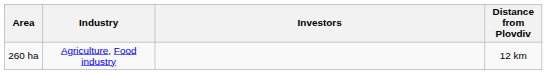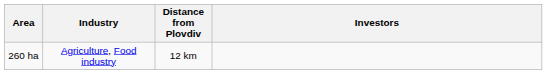 <table class="wikitable" style="text-align:center">
 <tr>
 <th width="70">Area</th>
 <th width="250">Industry</th>
+<th width="100">Distance from Plovdiv</th>
 <th width="900">Investors</th>
-<th width="100">Distance from Plovdiv</th>
 </tr>
 <tr>
 <td>260 ha</td>
 <td><a href='#'>Agriculture</a>, <a href='#'>Food industry</a></td>
+<td>12 km</td>
 <td style="text-align: left;"></td>
-<td>12 km</td>
 </tr>
 </table>
